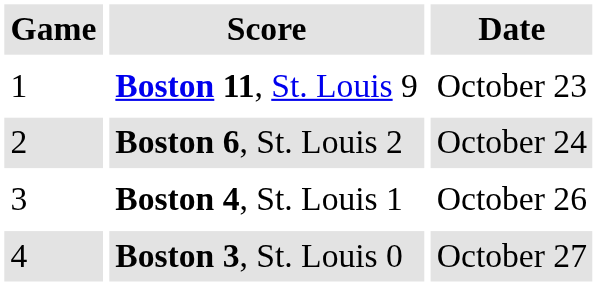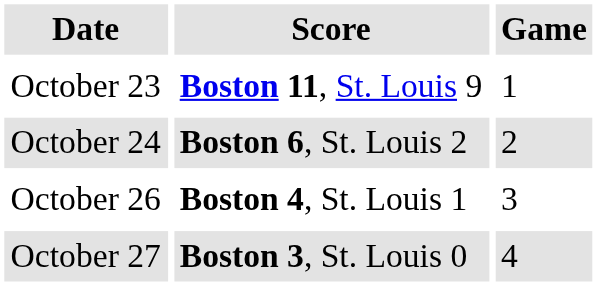 <table border="0" cellspacing="3" cellpadding="3">
 <tr style="background: #e3e3e3;">
+<th>Date</th>
+<th>Score</th>
 <th>Game</th>
-<th>Score</th>
-<th>Date</th>
 </tr>
 <tr>
+<td>October 23</td>
+<td><strong><a href='#'>Boston</a> 11</strong>, <a href='#'>St. Louis</a> 9</td>
 <td>1</td>
-<td><strong><a href='#'>Boston</a> 11</strong>, <a href='#'>St. Louis</a> 9</td>
-<td>October 23</td>
 </tr>
 <tr style="background: #e3e3e3;">
+<td>October 24</td>
+<td><strong>Boston 6</strong>, St. Louis 2</td>
 <td>2</td>
-<td><strong>Boston 6</strong>, St. Louis 2</td>
-<td>October 24</td>
 </tr>
 <tr>
+<td>October 26</td>
+<td><strong>Boston 4</strong>, St. Louis 1</td>
 <td>3</td>
-<td><strong>Boston 4</strong>, St. Louis 1</td>
-<td>October 26</td>
 </tr>
 <tr style="background: #e3e3e3;">
+<td>October 27</td>
+<td><strong>Boston 3</strong>, St. Louis 0</td>
 <td>4</td>
-<td><strong>Boston 3</strong>, St. Louis 0</td>
-<td>October 27</td>
 </tr>
 </table>
